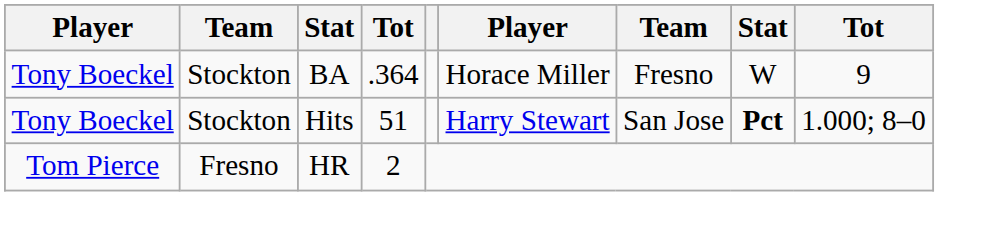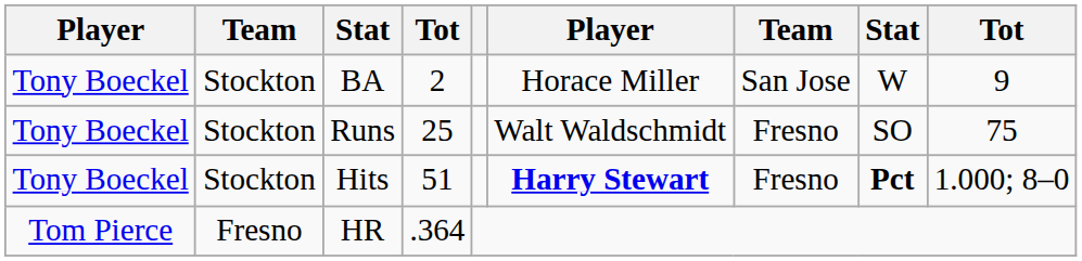 <table class="wikitable" style="text-align:center">
 <tr>
 <th>Player</th>
 <th>Team</th>
 <th>Stat</th>
 <th>Tot</th>
 <th></th>
 <th>Player</th>
 <th>Team</th>
 <th>Stat</th>
 <th>Tot</th>
 </tr>
 <tr>
 <td><a href='#'>Tony Boeckel</a></td>
 <td>Stockton</td>
 <td>BA</td>
-<td>.364</td>
+<td>2</td>
 <td></td>
 <td>Horace Miller</td>
-<td>Fresno</td>
+<td>San Jose</td>
 <td>W</td>
 <td>9</td>
+</tr>
+<tr>
+<td><a href='#'>Tony Boeckel</a></td>
+<td>Stockton</td>
+<td>Runs</td>
+<td>25</td>
+<td></td>
+<td>Walt Waldschmidt</td>
+<td>Fresno</td>
+<td>SO</td>
+<td>75</td>
 </tr>
 <tr>
 <td><a href='#'>Tony Boeckel</a></td>
 <td>Stockton</td>
 <td>Hits</td>
 <td>51</td>
 <td></td>
-<td><a href='#'>Harry Stewart</a></td>
-<td>San Jose</td>
+<td><strong><a href='#'>Harry Stewart</a></strong></td>
+<td>Fresno</td>
 <td><strong>Pct</strong></td>
 <td>1.000; 8–0</td>
 </tr>
 <tr>
 <td><a href='#'>Tom Pierce</a></td>
 <td>Fresno</td>
 <td>HR</td>
-<td>2</td>
+<td>.364</td>
 </tr>
 </table>
